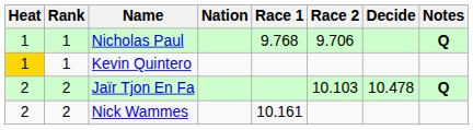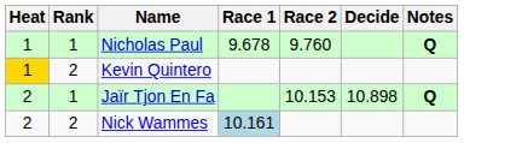 <table class="wikitable sortable" style="text-align:center">
 <tr>
 <th>Heat</th>
 <th>Rank</th>
 <th>Name</th>
-<th>Nation</th>
 <th>Race 1</th>
 <th>Race 2</th>
 <th>Decide</th>
 <th>Notes</th>
 </tr>
 <tr bgcolor=ccffcc>
 <td>1</td>
 <td>1</td>
 <td align=left><a href='#'>Nicholas Paul</a></td>
-<td align=left></td>
-<td>9.768</td>
-<td>9.706</td>
+<td>9.678</td>
+<td>9.760</td>
 <td></td>
 <td><strong>Q</strong></td>
 </tr>
 <tr>
 <td style="background: gold;">1</td>
-<td>1</td>
+<td>2</td>
 <td align=left><a href='#'>Kevin Quintero</a></td>
-<td align=left></td>
 <td></td>
 <td></td>
 <td></td>
 <td></td>
 </tr>
 <tr bgcolor=ccffcc>
 <td>2</td>
-<td>2</td>
+<td>1</td>
 <td align=left><a href='#'>Jaïr Tjon En Fa</a></td>
-<td align=left></td>
 <td></td>
-<td>10.103</td>
-<td>10.478</td>
+<td>10.153</td>
+<td>10.898</td>
 <td><strong>Q</strong></td>
 </tr>
 <tr>
 <td>2</td>
 <td>2</td>
 <td align=left><a href='#'>Nick Wammes</a></td>
-<td align=left></td>
-<td>10.161</td>
+<td style="background: lightblue;">10.161</td>
 <td></td>
 <td></td>
 <td></td>
 </tr>
 </table>
